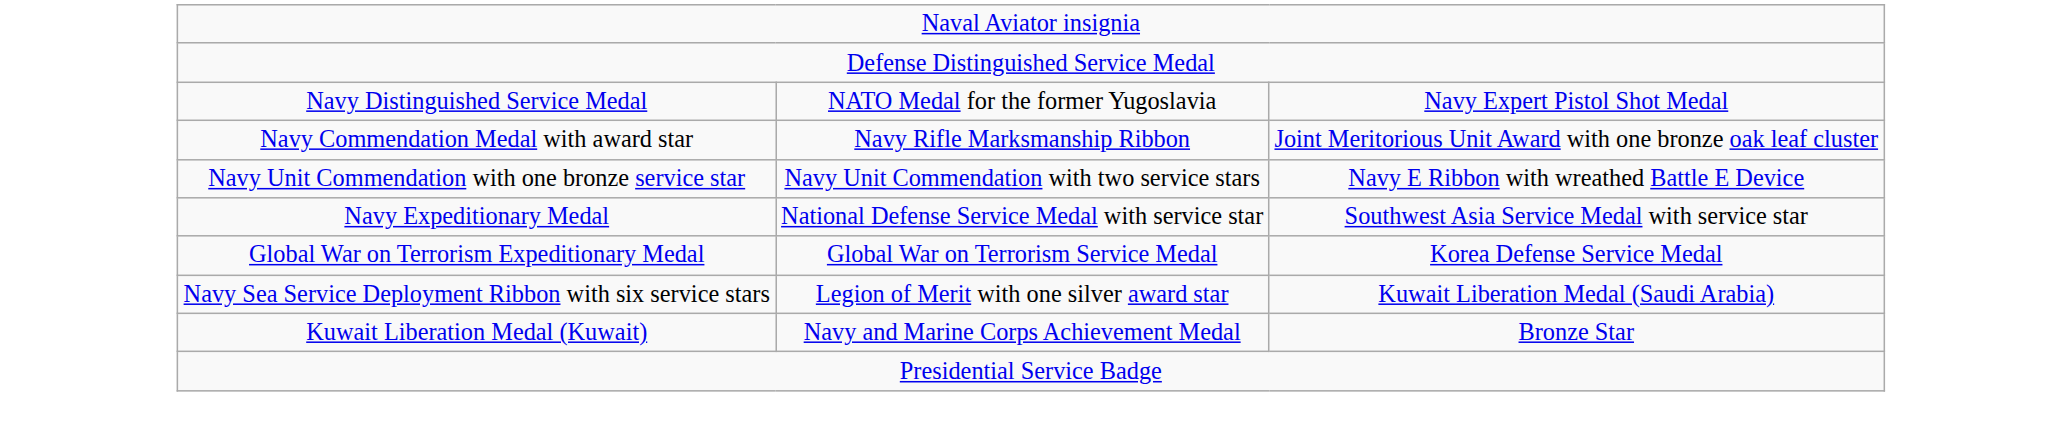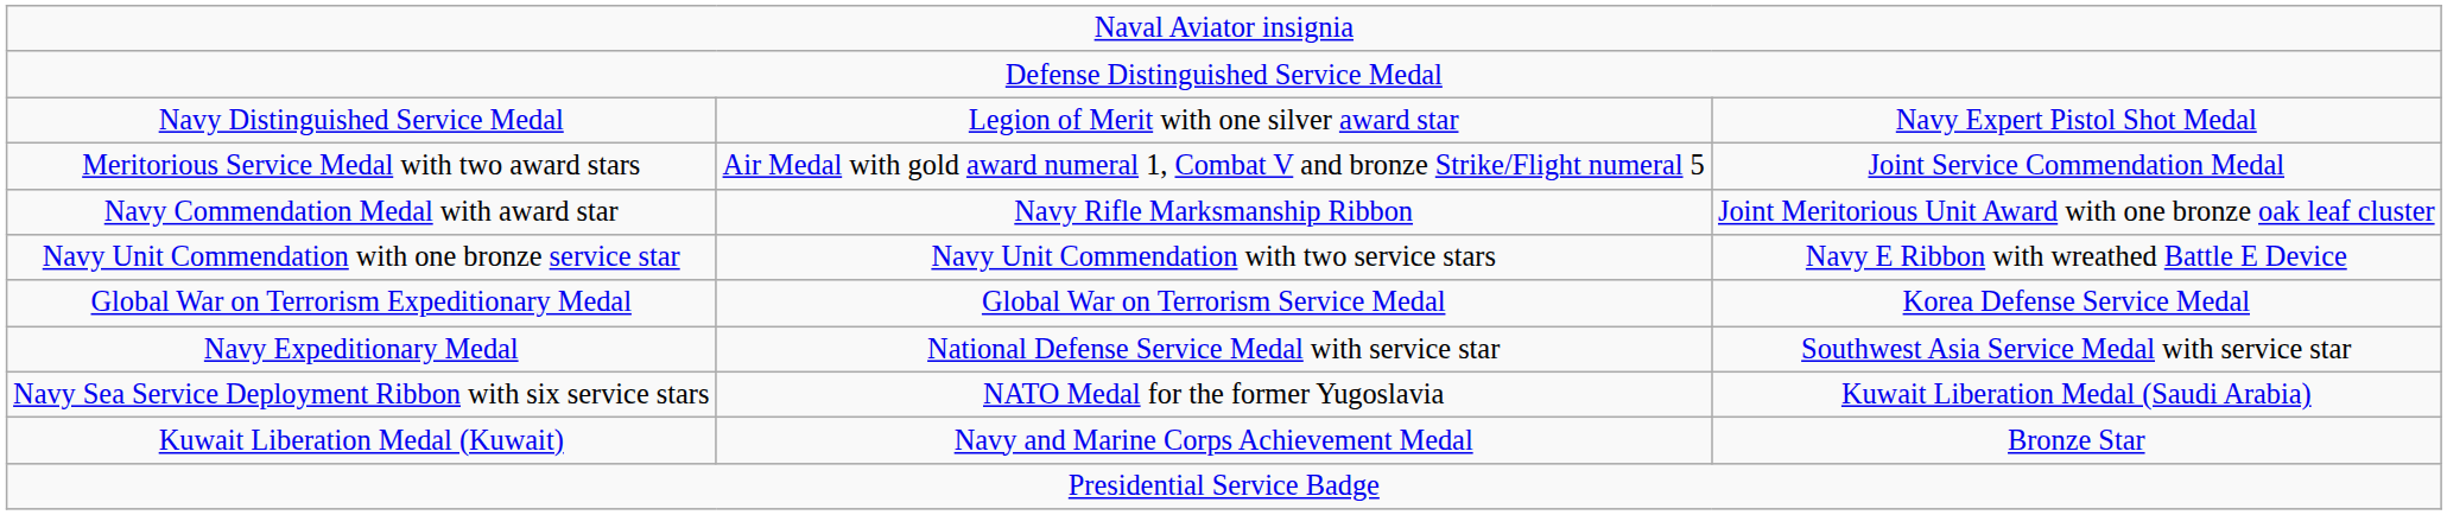 <table class="wikitable" style="margin:1em auto; text-align:center;">
 <tr>
 <td colspan=3><a href='#'>Naval Aviator insignia</a></td>
 </tr>
 <tr>
 <td colspan=3><a href='#'>Defense Distinguished Service Medal</a></td>
 </tr>
 <tr>
 <td><a href='#'>Navy Distinguished Service Medal</a></td>
-<td><a href='#'>NATO Medal</a> for the former Yugoslavia</td>
+<td><a href='#'>Legion of Merit</a> with one silver <a href='#'>award star</a></td>
 <td><a href='#'>Navy Expert Pistol Shot Medal</a></td>
+</tr>
+<tr>
+<td><a href='#'>Meritorious Service Medal</a> with two award stars</td>
+<td><a href='#'>Air Medal</a> with gold <a href='#'>award numeral</a> 1, <a href='#'>Combat V</a> and bronze <a href='#'>Strike/Flight numeral</a> 5</td>
+<td><a href='#'>Joint Service Commendation Medal</a></td>
 </tr>
 <tr>
 <td><a href='#'>Navy Commendation Medal</a> with award star</td>
 <td><a href='#'>Navy Rifle Marksmanship Ribbon</a></td>
 <td><a href='#'>Joint Meritorious Unit Award</a> with one bronze <a href='#'>oak leaf cluster</a></td>
 </tr>
 <tr>
 <td><a href='#'>Navy Unit Commendation</a> with one bronze <a href='#'>service star</a></td>
 <td><a href='#'>Navy Unit Commendation</a> with two service stars</td>
 <td><a href='#'>Navy E Ribbon</a> with wreathed <a href='#'>Battle E Device</a></td>
 </tr>
 <tr>
+<td><a href='#'>Global War on Terrorism Expeditionary Medal</a></td>
+<td><a href='#'>Global War on Terrorism Service Medal</a></td>
+<td><a href='#'>Korea Defense Service Medal</a></td>
+</tr>
+<tr>
 <td><a href='#'>Navy Expeditionary Medal</a></td>
 <td><a href='#'>National Defense Service Medal</a> with service star</td>
 <td><a href='#'>Southwest Asia Service Medal</a> with service star</td>
 </tr>
 <tr>
-<td><a href='#'>Global War on Terrorism Expeditionary Medal</a></td>
-<td><a href='#'>Global War on Terrorism Service Medal</a></td>
-<td><a href='#'>Korea Defense Service Medal</a></td>
-</tr>
-<tr>
 <td><a href='#'>Navy Sea Service Deployment Ribbon</a> with six service stars</td>
-<td><a href='#'>Legion of Merit</a> with one silver <a href='#'>award star</a></td>
+<td><a href='#'>NATO Medal</a> for the former Yugoslavia</td>
 <td><a href='#'>Kuwait Liberation Medal (Saudi Arabia)</a></td>
 </tr>
 <tr>
 <td><a href='#'>Kuwait Liberation Medal (Kuwait)</a></td>
 <td><a href='#'>Navy and Marine Corps Achievement Medal</a></td>
 <td><a href='#'>Bronze Star</a></td>
 </tr>
 <tr>
 <td colspan=3><a href='#'>Presidential Service Badge</a></td>
 </tr>
 </table>
